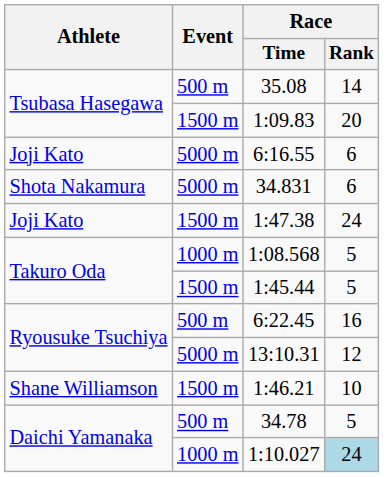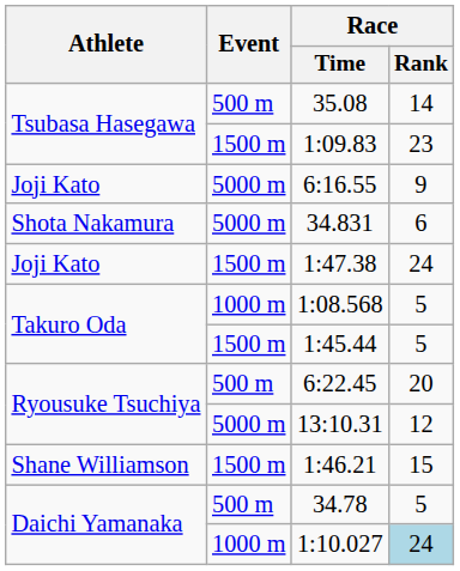 <table class="wikitable" style="font-size:90%">
 <tr>
 <th rowspan=2>Athlete</th>
 <th rowspan=2>Event</th>
 <th colspan="2">Race</th>
 </tr>
 <tr style="font-size:95%">
 <th>Time</th>
 <th>Rank</th>
 </tr>
 <tr align=center>
 <td align=left rowspan=2><a href='#'>Tsubasa Hasegawa</a></td>
 <td align=left><a href='#'>500 m</a></td>
 <td>35.08</td>
 <td>14</td>
 </tr>
 <tr align=center>
 <td align=left><a href='#'>1500 m</a></td>
 <td>1:09.83</td>
-<td>20</td>
+<td>23</td>
 </tr>
 <tr align=center>
 <td align=left><a href='#'>Joji Kato</a></td>
 <td align=left><a href='#'>5000 m</a></td>
 <td>6:16.55</td>
-<td>6</td>
+<td>9</td>
 </tr>
 <tr align=center>
 <td align=left><a href='#'>Shota Nakamura</a></td>
 <td align=left><a href='#'>5000 m</a></td>
 <td>34.831</td>
 <td>6</td>
 </tr>
 <tr align=center>
 <td align=left><a href='#'>Joji Kato</a></td>
 <td align=left><a href='#'>1500 m</a></td>
 <td>1:47.38</td>
 <td>24</td>
 </tr>
 <tr align=center>
 <td align=left rowspan=2><a href='#'>Takuro Oda</a></td>
 <td align=left><a href='#'>1000 m</a></td>
 <td>1:08.568</td>
 <td>5</td>
 </tr>
 <tr align=center>
 <td align=left><a href='#'>1500 m</a></td>
 <td>1:45.44</td>
 <td>5</td>
 </tr>
 <tr align=center>
 <td align=left rowspan=2><a href='#'>Ryousuke Tsuchiya</a></td>
 <td align=left><a href='#'>500 m</a></td>
 <td>6:22.45</td>
-<td>16</td>
+<td>20</td>
 </tr>
 <tr align=center>
 <td align=left><a href='#'>5000 m</a></td>
 <td>13:10.31</td>
 <td>12</td>
 </tr>
 <tr align=center>
 <td align=left><a href='#'>Shane Williamson</a></td>
 <td align=left><a href='#'>1500 m</a></td>
 <td>1:46.21</td>
-<td>10</td>
+<td>15</td>
 </tr>
 <tr align=center>
 <td align=left rowspan=2><a href='#'>Daichi Yamanaka</a></td>
 <td align=left><a href='#'>500 m</a></td>
 <td>34.78</td>
 <td>5</td>
 </tr>
 <tr align=center>
 <td align=left><a href='#'>1000 m</a></td>
 <td>1:10.027</td>
 <td style="background: lightblue;">24</td>
 </tr>
 </table>
